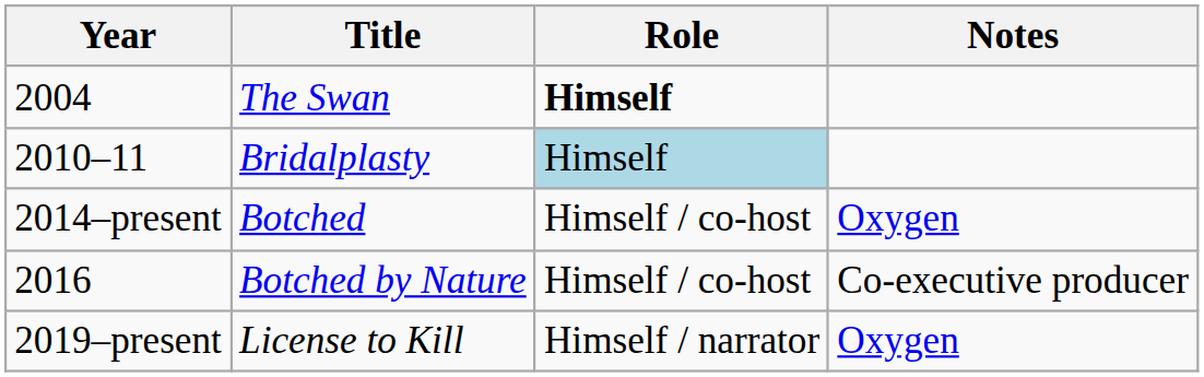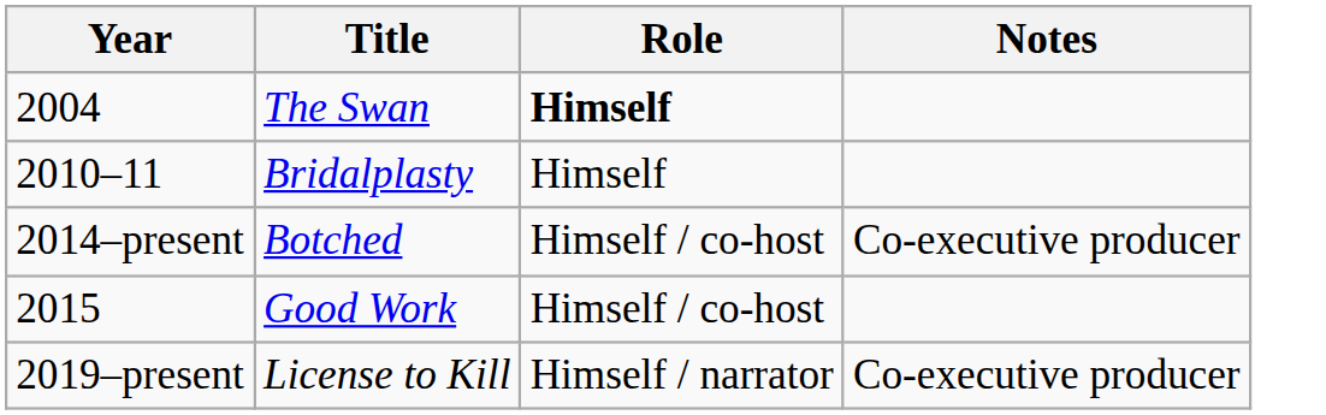 <table class="wikitable sortable">
 <tr>
 <th>Year</th>
 <th>Title</th>
 <th>Role</th>
 <th class="unsortable">Notes</th>
 </tr>
 <tr>
 <td>2004</td>
 <td><em><a href='#'>The Swan</a></em></td>
 <td><strong>Himself</strong></td>
 <td></td>
 </tr>
 <tr>
 <td>2010–11</td>
 <td><em><a href='#'>Bridalplasty</a></em></td>
-<td style="background: lightblue;">Himself</td>
+<td>Himself</td>
 <td></td>
 </tr>
 <tr>
 <td>2014–present</td>
 <td><em><a href='#'>Botched</a></em></td>
 <td>Himself / co-host</td>
-<td><a href='#'>Oxygen</a></td>
+<td>Co-executive producer</td>
 </tr>
 <tr>
-<td>2016</td>
-<td><em><a href='#'>Botched by Nature</a></em></td>
+<td>2015</td>
+<td><em><a href='#'>Good Work</a></em></td>
 <td>Himself / co-host</td>
-<td>Co-executive producer</td>
+<td></td>
 </tr>
 <tr>
 <td>2019–present</td>
 <td><em>License to Kill</em></td>
 <td>Himself / narrator</td>
-<td><a href='#'>Oxygen</a></td>
+<td>Co-executive producer</td>
 </tr>
 </table>
